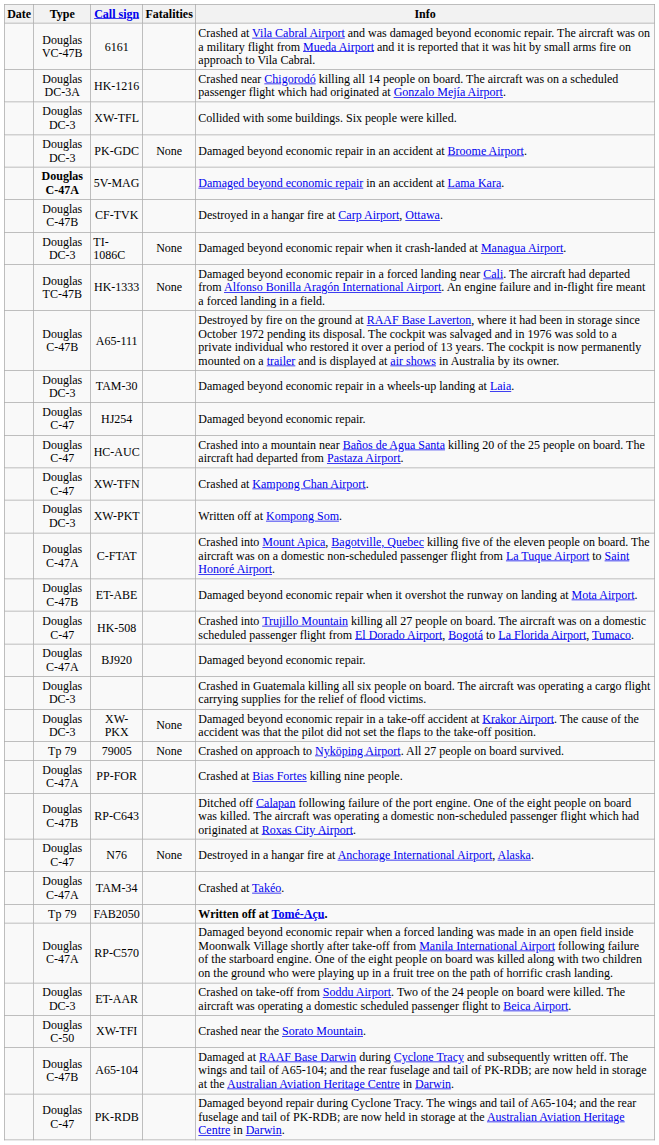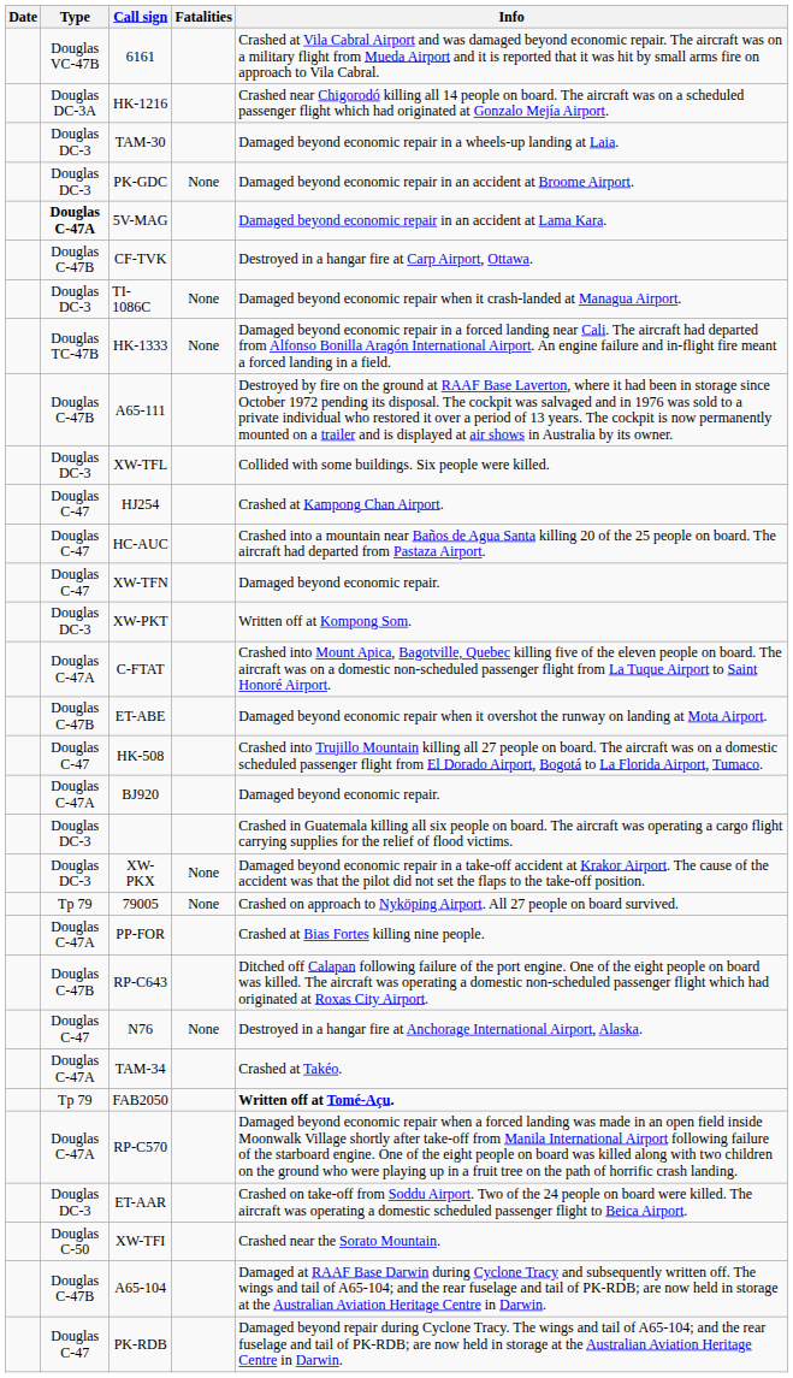 <table class="wikitable sortable">
 <tr>
 <th>Date</th>
 <th>Type</th>
 <th><a href='#'>Call sign</a></th>
 <th>Fatalities</th>
 <th class="unsortable">Info</th>
 </tr>
 <tr>
 <td></td>
 <td style="text-align: center;">Douglas VC-47B</td>
 <td style="text-align: center;">6161</td>
 <td></td>
 <td>Crashed at <a href='#'>Vila Cabral Airport</a> and was damaged beyond economic repair. The aircraft was on a military flight from <a href='#'>Mueda Airport</a> and it is reported that it was hit by small arms fire on approach to Vila Cabral.</td>
 </tr>
 <tr>
 <td></td>
 <td style="text-align: center;">Douglas DC-3A</td>
 <td style="text-align: center;">HK-1216</td>
 <td style="text-align: center;"></td>
 <td>Crashed near <a href='#'>Chigorodó</a> killing all 14 people on board. The aircraft was on a scheduled passenger flight which had originated at <a href='#'>Gonzalo Mejía Airport</a>.</td>
 </tr>
 <tr>
 <td></td>
 <td style="text-align: center;">Douglas DC-3</td>
-<td style="text-align: center;">XW-TFL</td>
-<td style="text-align: center;"></td>
-<td>Collided with some buildings. Six people were killed.</td>
+<td style="text-align: center;">TAM-30</td>
+<td></td>
+<td>Damaged beyond economic repair in a wheels-up landing at <a href='#'>Laia</a>.</td>
 </tr>
 <tr>
 <td></td>
 <td style="text-align: center;">Douglas DC-3</td>
 <td style="text-align: center;">PK-GDC</td>
 <td style="text-align: center;">None</td>
 <td>Damaged beyond economic repair in an accident at <a href='#'>Broome Airport</a>.</td>
 </tr>
 <tr>
 <td></td>
 <td style="text-align: center;"><strong>Douglas C-47A</strong></td>
 <td style="text-align: center;">5V-MAG</td>
 <td style="text-align: center;"></td>
 <td><a href='#'>Damaged beyond economic repair</a> in an accident at <a href='#'>Lama Kara</a>.</td>
 </tr>
 <tr>
 <td></td>
 <td style="text-align: center;">Douglas C-47B</td>
 <td style="text-align: center;">CF-TVK</td>
 <td></td>
 <td>Destroyed in a hangar fire at <a href='#'>Carp Airport</a>, <a href='#'>Ottawa</a>.</td>
 </tr>
 <tr>
 <td></td>
 <td style="text-align: center;">Douglas DC-3</td>
 <td>TI-1086C</td>
 <td style="text-align: center;">None</td>
 <td>Damaged beyond economic repair when it crash-landed at <a href='#'>Managua Airport</a>.</td>
 </tr>
 <tr>
 <td></td>
 <td style="text-align: center;">Douglas TC-47B</td>
 <td style="text-align: center;">HK-1333</td>
 <td style="text-align: center;">None</td>
 <td>Damaged beyond economic repair in a forced landing near <a href='#'>Cali</a>. The aircraft had departed from <a href='#'>Alfonso Bonilla Aragón International Airport</a>. An engine failure and in-flight fire meant a forced landing in a field.</td>
 </tr>
 <tr>
 <td></td>
 <td style="text-align: center;">Douglas C-47B</td>
 <td style="text-align: center;">A65-111</td>
 <td></td>
 <td>Destroyed by fire on the ground at <a href='#'>RAAF Base Laverton</a>, where it had been in storage since October 1972 pending its disposal. The cockpit was salvaged and in 1976 was sold to a private individual who restored it over a period of 13 years. The cockpit is now permanently mounted on a <a href='#'>trailer</a> and is displayed at <a href='#'>air shows</a> in Australia by its owner.</td>
 </tr>
 <tr>
 <td></td>
 <td style="text-align: center;">Douglas DC-3</td>
-<td style="text-align: center;">TAM-30</td>
-<td></td>
-<td>Damaged beyond economic repair in a wheels-up landing at <a href='#'>Laia</a>.</td>
+<td style="text-align: center;">XW-TFL</td>
+<td style="text-align: center;"></td>
+<td>Collided with some buildings. Six people were killed.</td>
 </tr>
 <tr>
 <td></td>
 <td style="text-align: center;">Douglas C-47</td>
 <td style="text-align: center;">HJ254</td>
 <td></td>
-<td>Damaged beyond economic repair.</td>
+<td>Crashed at <a href='#'>Kampong Chan Airport</a>.</td>
 </tr>
 <tr>
 <td></td>
 <td style="text-align: center;">Douglas C-47</td>
 <td style="text-align: center;">HC-AUC</td>
 <td style="text-align: center;"></td>
 <td>Crashed into a mountain near <a href='#'>Baños de Agua Santa</a> killing 20 of the 25 people on board. The aircraft had departed from <a href='#'>Pastaza Airport</a>.</td>
 </tr>
 <tr>
 <td></td>
 <td style="text-align: center;">Douglas C-47</td>
 <td style="text-align: center;">XW-TFN</td>
 <td></td>
-<td>Crashed at <a href='#'>Kampong Chan Airport</a>.</td>
+<td>Damaged beyond economic repair.</td>
 </tr>
 <tr>
 <td></td>
 <td style="text-align: center;">Douglas DC-3</td>
 <td style="text-align: center;">XW-PKT</td>
 <td></td>
 <td>Written off at <a href='#'>Kompong Som</a>.</td>
 </tr>
 <tr>
 <td></td>
 <td style="text-align: center;">Douglas C-47A</td>
 <td style="text-align: center;">C-FTAT</td>
 <td style="text-align: center;"></td>
 <td>Crashed into <a href='#'>Mount Apica</a>, <a href='#'>Bagotville, Quebec</a> killing five of the eleven people on board. The aircraft was on a domestic non-scheduled passenger flight from <a href='#'>La Tuque Airport</a> to <a href='#'>Saint Honoré Airport</a>.</td>
 </tr>
 <tr>
 <td></td>
 <td style="text-align: center;">Douglas C-47B</td>
 <td style="text-align: center;">ET-ABE</td>
 <td></td>
 <td>Damaged beyond economic repair when it overshot the runway on landing at <a href='#'>Mota Airport</a>.</td>
 </tr>
 <tr>
 <td></td>
 <td style="text-align: center;">Douglas C-47</td>
 <td style="text-align: center;">HK-508</td>
 <td style="text-align: center;"></td>
 <td>Crashed into <a href='#'>Trujillo Mountain</a> killing all 27 people on board. The aircraft was on a domestic scheduled passenger flight from <a href='#'>El Dorado Airport</a>, <a href='#'>Bogotá</a> to <a href='#'>La Florida Airport</a>, <a href='#'>Tumaco</a>.</td>
 </tr>
 <tr>
 <td></td>
 <td style="text-align: center;">Douglas C-47A</td>
 <td style="text-align: center;">BJ920</td>
 <td></td>
 <td>Damaged beyond economic repair.</td>
 </tr>
 <tr>
 <td></td>
 <td style="text-align: center;">Douglas DC-3</td>
 <td></td>
 <td style="text-align: center;"></td>
 <td>Crashed in Guatemala killing all six people on board. The aircraft was operating a cargo flight carrying supplies for the relief of flood victims.</td>
 </tr>
 <tr>
 <td></td>
 <td style="text-align: center;">Douglas DC-3</td>
 <td style="text-align: center;">XW-PKX</td>
 <td style="text-align: center;">None</td>
 <td>Damaged beyond economic repair in a take-off accident at <a href='#'>Krakor Airport</a>. The cause of the accident was that the pilot did not set the flaps to the take-off position.</td>
 </tr>
 <tr>
 <td></td>
 <td style="text-align: center;">Tp 79</td>
 <td style="text-align: center;">79005</td>
 <td style="text-align: center;">None</td>
 <td>Crashed on approach to <a href='#'>Nyköping Airport</a>. All 27 people on board survived.</td>
 </tr>
 <tr>
 <td></td>
 <td style="text-align: center;">Douglas C-47A</td>
 <td style="text-align: center;">PP-FOR</td>
 <td style="text-align: center;"></td>
 <td>Crashed at <a href='#'>Bias Fortes</a> killing nine people.</td>
 </tr>
 <tr>
 <td></td>
 <td style="text-align: center;">Douglas C-47B</td>
 <td style="text-align: center;">RP-C643</td>
 <td style="text-align: center;"></td>
 <td>Ditched off <a href='#'>Calapan</a> following failure of the port engine. One of the eight people on board was killed. The aircraft was operating a domestic non-scheduled passenger flight which had originated at <a href='#'>Roxas City Airport</a>.</td>
 </tr>
 <tr>
 <td></td>
 <td style="text-align: center;">Douglas C-47</td>
 <td style="text-align: center;">N76</td>
 <td style="text-align: center;">None</td>
 <td>Destroyed in a hangar fire at <a href='#'>Anchorage International Airport</a>, <a href='#'>Alaska</a>.</td>
 </tr>
 <tr>
 <td></td>
 <td style="text-align: center;">Douglas C-47A</td>
 <td style="text-align: center;">TAM-34</td>
 <td></td>
 <td>Crashed at <a href='#'>Takéo</a>.</td>
 </tr>
 <tr>
 <td></td>
 <td style="text-align: center;">Tp 79</td>
 <td style="text-align: center;">FAB2050</td>
 <td></td>
 <td><strong>Written off at <a href='#'>Tomé-Açu</a>.</strong></td>
 </tr>
 <tr>
 <td></td>
 <td style="text-align: center;">Douglas C-47A</td>
 <td style="text-align: center;">RP-C570</td>
 <td style="text-align: center;"></td>
 <td>Damaged beyond economic repair when a forced landing was made in an open field inside Moonwalk Village shortly after take-off from <a href='#'>Manila International Airport</a> following failure of the starboard engine. One of the eight people on board was killed along with two children on the ground who were playing up in a fruit tree on the path of horrific crash landing.</td>
 </tr>
 <tr>
 <td></td>
 <td style="text-align: center;">Douglas DC-3</td>
 <td style="text-align: center;">ET-AAR</td>
 <td style="text-align: center;"></td>
 <td>Crashed on take-off from <a href='#'>Soddu Airport</a>. Two of the 24 people on board were killed. The aircraft was operating a domestic scheduled passenger flight to <a href='#'>Beica Airport</a>.</td>
 </tr>
 <tr>
 <td></td>
 <td style="text-align: center;">Douglas C-50</td>
 <td style="text-align: center;">XW-TFI</td>
 <td></td>
 <td>Crashed near the <a href='#'>Sorato Mountain</a>.</td>
 </tr>
 <tr>
 <td></td>
 <td style="text-align: center;">Douglas C-47B</td>
 <td style="text-align: center;">A65-104</td>
 <td></td>
 <td>Damaged at <a href='#'>RAAF Base Darwin</a> during <a href='#'>Cyclone Tracy</a> and subsequently written off. The wings and tail of A65-104; and the rear fuselage and tail of PK-RDB; are now held in storage at the <a href='#'>Australian Aviation Heritage Centre</a> in <a href='#'>Darwin</a>.</td>
 </tr>
 <tr>
 <td></td>
 <td style="text-align: center;">Douglas C-47</td>
 <td style="text-align: center;">PK-RDB</td>
 <td></td>
 <td>Damaged beyond repair during Cyclone Tracy. The wings and tail of A65-104; and the rear fuselage and tail of PK-RDB; are now held in storage at the <a href='#'>Australian Aviation Heritage Centre</a> in <a href='#'>Darwin</a>.</td>
 </tr>
 </table>
